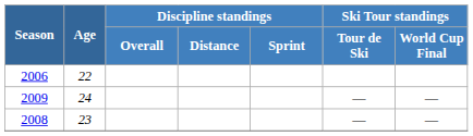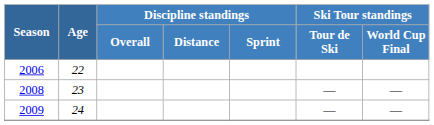 <table class="wikitable" style="font-size:95%; text-align:center; border:grey solid 1px; border-collapse:collapse; background:#ffffff;">
 <tr>
 <th style="background-color:#369; color:white; width:60px;" rowspan="2"> Season </th>
 <th style="background-color:#369; color:white; width:40px;" rowspan="2"> Age </th>
 <th style="background-color:#4180be; color:white;" colspan="3">Discipline standings</th>
 <th style="background-color:#4180be; color:white;" colspan="2">Ski Tour standings</th>
 </tr>
 <tr>
 <th style="background-color:#4180be; color:white; width:75px;">Overall</th>
 <th style="background-color:#4180be; color:white; width:75px;">Distance</th>
 <th style="background-color:#4180be; color:white; width:75px;">Sprint</th>
 <th style="background-color:#4180be; color:white; width:75px;">Tour de<br>Ski</th>
 <th style="background-color:#4180be; color:white; width:75px;">World Cup<br>Final</th>
 </tr>
 <tr>
 <td><a href='#'>2006</a></td>
 <td><em>22</em></td>
 <td></td>
 <td></td>
 <td></td>
 <td></td>
 <td></td>
 </tr>
 <tr>
+<td><a href='#'>2008</a></td>
+<td><em>23</em></td>
+<td></td>
+<td></td>
+<td></td>
+<td>—</td>
+<td>—</td>
+</tr>
+<tr>
 <td><a href='#'>2009</a></td>
 <td><em>24</em></td>
 <td></td>
 <td></td>
 <td></td>
 <td>—</td>
 <td>—</td>
 </tr>
 <tr>
-<td><a href='#'>2008</a></td>
-<td><em>23</em></td>
-<td></td>
-<td></td>
-<td></td>
-<td>—</td>
-<td>—</td>
-</tr>
-<tr>
 </tr>
 </table>
